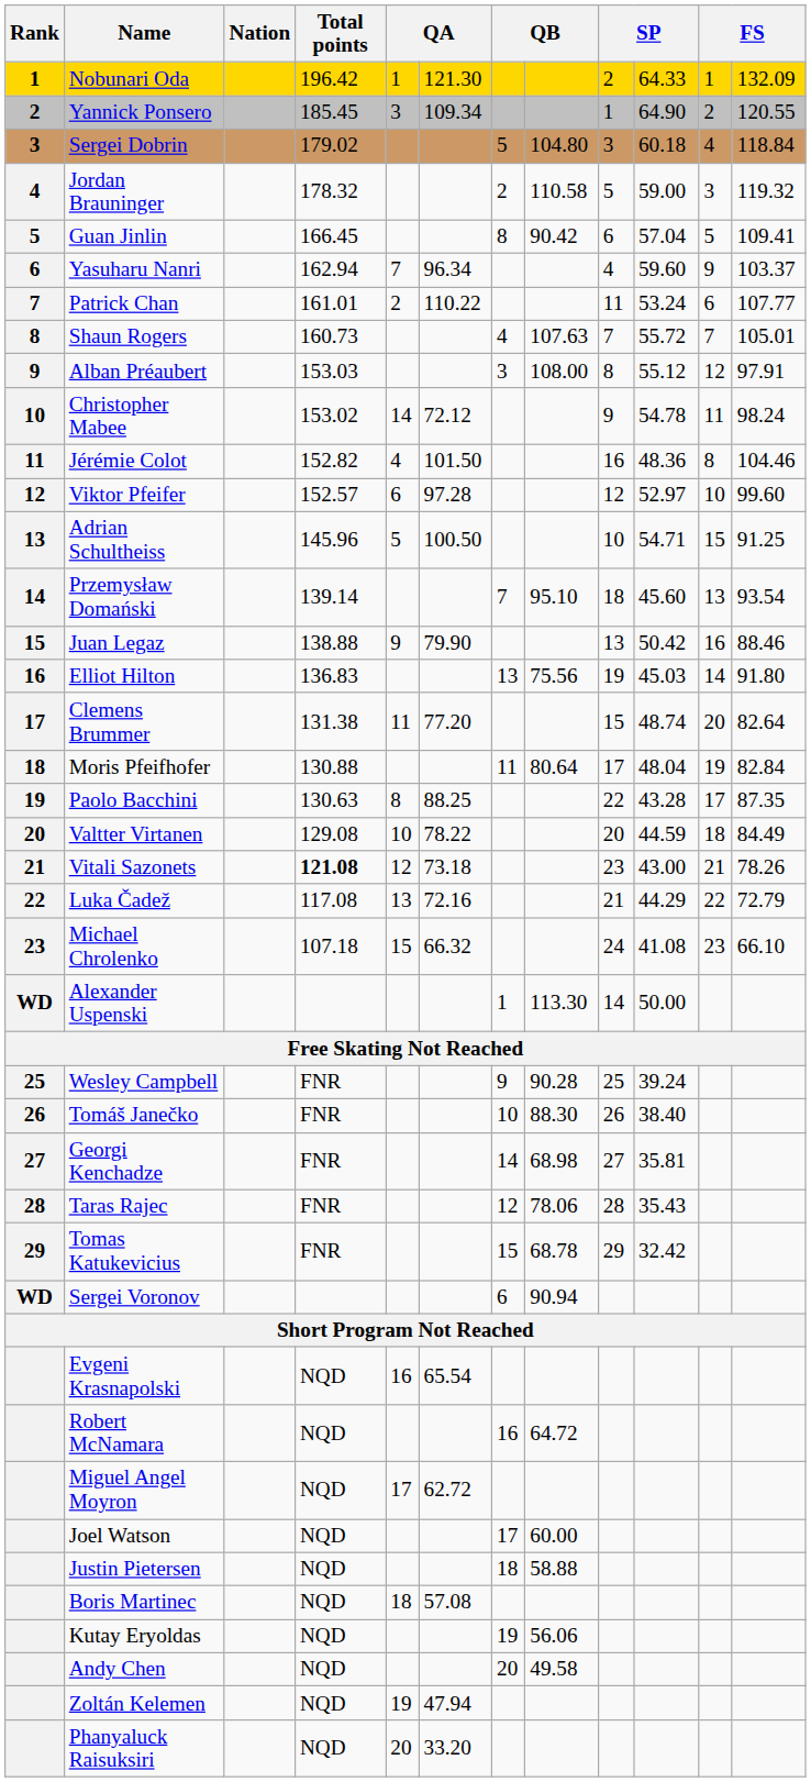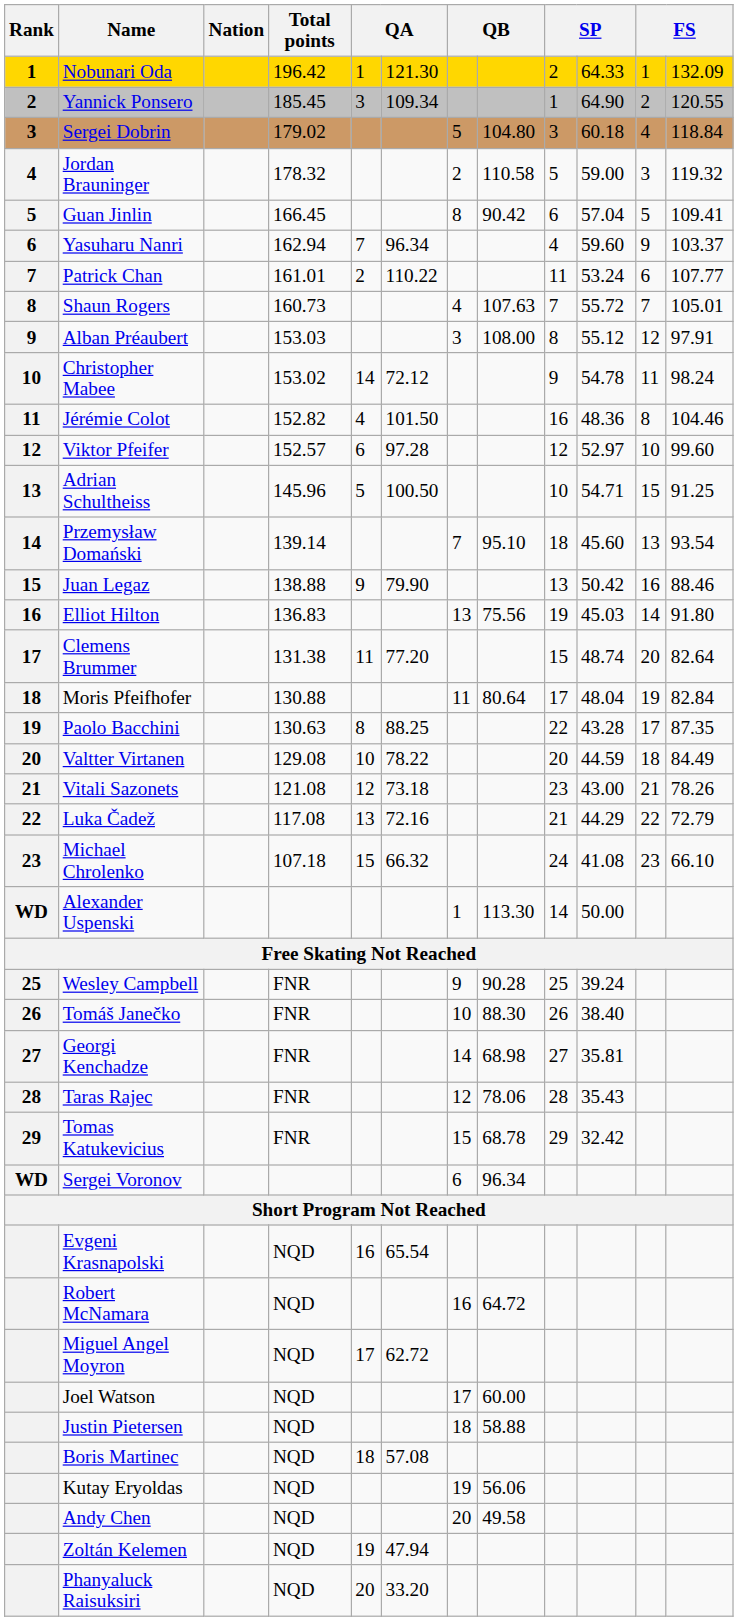 <table class="wikitable">
 <tr>
 <th>Rank</th>
 <th>Name</th>
 <th>Nation</th>
 <th>Total points</th>
 <th colspan="2" width="80px">QA</th>
 <th colspan="2" width="80px">QB</th>
 <th colspan="2" width="80px"><a href='#'>SP</a></th>
 <th colspan="2" width="80px"><a href='#'>FS</a></th>
 </tr>
 <tr bgcolor=gold>
 <td align=center><strong>1</strong></td>
 <td><a href='#'>Nobunari Oda</a></td>
 <td></td>
 <td>196.42</td>
 <td>1</td>
 <td>121.30</td>
 <td></td>
 <td></td>
 <td>2</td>
 <td>64.33</td>
 <td>1</td>
 <td>132.09</td>
 </tr>
 <tr bgcolor=silver>
 <td align=center><strong>2</strong></td>
 <td><a href='#'>Yannick Ponsero</a></td>
 <td></td>
 <td>185.45</td>
 <td>3</td>
 <td>109.34</td>
 <td></td>
 <td></td>
 <td>1</td>
 <td>64.90</td>
 <td>2</td>
 <td>120.55</td>
 </tr>
 <tr bgcolor=cc9966>
 <td align=center><strong>3</strong></td>
 <td><a href='#'>Sergei Dobrin</a></td>
 <td></td>
 <td>179.02</td>
 <td></td>
 <td></td>
 <td>5</td>
 <td>104.80</td>
 <td>3</td>
 <td>60.18</td>
 <td>4</td>
 <td>118.84</td>
 </tr>
 <tr>
 <th>4</th>
 <td><a href='#'>Jordan Brauninger</a></td>
 <td></td>
 <td>178.32</td>
 <td></td>
 <td></td>
 <td>2</td>
 <td>110.58</td>
 <td>5</td>
 <td>59.00</td>
 <td>3</td>
 <td>119.32</td>
 </tr>
 <tr>
 <th>5</th>
 <td><a href='#'>Guan Jinlin</a></td>
 <td></td>
 <td>166.45</td>
 <td></td>
 <td></td>
 <td>8</td>
 <td>90.42</td>
 <td>6</td>
 <td>57.04</td>
 <td>5</td>
 <td>109.41</td>
 </tr>
 <tr>
 <th>6</th>
 <td><a href='#'>Yasuharu Nanri</a></td>
 <td></td>
 <td>162.94</td>
 <td>7</td>
 <td>96.34</td>
 <td></td>
 <td></td>
 <td>4</td>
 <td>59.60</td>
 <td>9</td>
 <td>103.37</td>
 </tr>
 <tr>
 <th>7</th>
 <td><a href='#'>Patrick Chan</a></td>
 <td></td>
 <td>161.01</td>
 <td>2</td>
 <td>110.22</td>
 <td></td>
 <td></td>
 <td>11</td>
 <td>53.24</td>
 <td>6</td>
 <td>107.77</td>
 </tr>
 <tr>
 <th>8</th>
 <td><a href='#'>Shaun Rogers</a></td>
 <td></td>
 <td>160.73</td>
 <td></td>
 <td></td>
 <td>4</td>
 <td>107.63</td>
 <td>7</td>
 <td>55.72</td>
 <td>7</td>
 <td>105.01</td>
 </tr>
 <tr>
 <th>9</th>
 <td><a href='#'>Alban Préaubert</a></td>
 <td></td>
 <td>153.03</td>
 <td></td>
 <td></td>
 <td>3</td>
 <td>108.00</td>
 <td>8</td>
 <td>55.12</td>
 <td>12</td>
 <td>97.91</td>
 </tr>
 <tr>
 <th>10</th>
 <td><a href='#'>Christopher Mabee</a></td>
 <td></td>
 <td>153.02</td>
 <td>14</td>
 <td>72.12</td>
 <td></td>
 <td></td>
 <td>9</td>
 <td>54.78</td>
 <td>11</td>
 <td>98.24</td>
 </tr>
 <tr>
 <th>11</th>
 <td><a href='#'>Jérémie Colot</a></td>
 <td></td>
 <td>152.82</td>
 <td>4</td>
 <td>101.50</td>
 <td></td>
 <td></td>
 <td>16</td>
 <td>48.36</td>
 <td>8</td>
 <td>104.46</td>
 </tr>
 <tr>
 <th>12</th>
 <td><a href='#'>Viktor Pfeifer</a></td>
 <td></td>
 <td>152.57</td>
 <td>6</td>
 <td>97.28</td>
 <td></td>
 <td></td>
 <td>12</td>
 <td>52.97</td>
 <td>10</td>
 <td>99.60</td>
 </tr>
 <tr>
 <th>13</th>
 <td><a href='#'>Adrian Schultheiss</a></td>
 <td></td>
 <td>145.96</td>
 <td>5</td>
 <td>100.50</td>
 <td></td>
 <td></td>
 <td>10</td>
 <td>54.71</td>
 <td>15</td>
 <td>91.25</td>
 </tr>
 <tr>
 <th>14</th>
 <td><a href='#'>Przemysław Domański</a></td>
 <td></td>
 <td>139.14</td>
 <td></td>
 <td></td>
 <td>7</td>
 <td>95.10</td>
 <td>18</td>
 <td>45.60</td>
 <td>13</td>
 <td>93.54</td>
 </tr>
 <tr>
 <th>15</th>
 <td><a href='#'>Juan Legaz</a></td>
 <td></td>
 <td>138.88</td>
 <td>9</td>
 <td>79.90</td>
 <td></td>
 <td></td>
 <td>13</td>
 <td>50.42</td>
 <td>16</td>
 <td>88.46</td>
 </tr>
 <tr>
 <th>16</th>
 <td><a href='#'>Elliot Hilton</a></td>
 <td></td>
 <td>136.83</td>
 <td></td>
 <td></td>
 <td>13</td>
 <td>75.56</td>
 <td>19</td>
 <td>45.03</td>
 <td>14</td>
 <td>91.80</td>
 </tr>
 <tr>
 <th>17</th>
 <td><a href='#'>Clemens Brummer</a></td>
 <td></td>
 <td>131.38</td>
 <td>11</td>
 <td>77.20</td>
 <td></td>
 <td></td>
 <td>15</td>
 <td>48.74</td>
 <td>20</td>
 <td>82.64</td>
 </tr>
 <tr>
 <th>18</th>
 <td>Moris Pfeifhofer</td>
 <td></td>
 <td>130.88</td>
 <td></td>
 <td></td>
 <td>11</td>
 <td>80.64</td>
 <td>17</td>
 <td>48.04</td>
 <td>19</td>
 <td>82.84</td>
 </tr>
 <tr>
 <th>19</th>
 <td><a href='#'>Paolo Bacchini</a></td>
 <td></td>
 <td>130.63</td>
 <td>8</td>
 <td>88.25</td>
 <td></td>
 <td></td>
 <td>22</td>
 <td>43.28</td>
 <td>17</td>
 <td>87.35</td>
 </tr>
 <tr>
 <th>20</th>
 <td><a href='#'>Valtter Virtanen</a></td>
 <td></td>
 <td>129.08</td>
 <td>10</td>
 <td>78.22</td>
 <td></td>
 <td></td>
 <td>20</td>
 <td>44.59</td>
 <td>18</td>
 <td>84.49</td>
 </tr>
 <tr>
 <th>21</th>
 <td><a href='#'>Vitali Sazonets</a></td>
 <td></td>
-<td><strong>121.08</strong></td>
+<td>121.08</td>
 <td>12</td>
 <td>73.18</td>
 <td></td>
 <td></td>
 <td>23</td>
 <td>43.00</td>
 <td>21</td>
 <td>78.26</td>
 </tr>
 <tr>
 <th>22</th>
 <td><a href='#'>Luka Čadež</a></td>
 <td></td>
 <td>117.08</td>
 <td>13</td>
 <td>72.16</td>
 <td></td>
 <td></td>
 <td>21</td>
 <td>44.29</td>
 <td>22</td>
 <td>72.79</td>
 </tr>
 <tr>
 <th>23</th>
 <td><a href='#'>Michael Chrolenko</a></td>
 <td></td>
 <td>107.18</td>
 <td>15</td>
 <td>66.32</td>
 <td></td>
 <td></td>
 <td>24</td>
 <td>41.08</td>
 <td>23</td>
 <td>66.10</td>
 </tr>
 <tr>
 <th>WD</th>
 <td><a href='#'>Alexander Uspenski</a></td>
 <td></td>
 <td></td>
 <td></td>
 <td></td>
 <td>1</td>
 <td>113.30</td>
 <td>14</td>
 <td>50.00</td>
 <td></td>
 <td></td>
 </tr>
 <tr>
 <th colspan=12>Free Skating Not Reached</th>
 </tr>
 <tr>
 <th>25</th>
 <td><a href='#'>Wesley Campbell</a></td>
 <td></td>
 <td>FNR</td>
 <td></td>
 <td></td>
 <td>9</td>
 <td>90.28</td>
 <td>25</td>
 <td>39.24</td>
 <td></td>
 <td></td>
 </tr>
 <tr>
 <th>26</th>
 <td><a href='#'>Tomáš Janečko</a></td>
 <td></td>
 <td>FNR</td>
 <td></td>
 <td></td>
 <td>10</td>
 <td>88.30</td>
 <td>26</td>
 <td>38.40</td>
 <td></td>
 <td></td>
 </tr>
 <tr>
 <th>27</th>
 <td><a href='#'>Georgi Kenchadze</a></td>
 <td></td>
 <td>FNR</td>
 <td></td>
 <td></td>
 <td>14</td>
 <td>68.98</td>
 <td>27</td>
 <td>35.81</td>
 <td></td>
 <td></td>
 </tr>
 <tr>
 <th>28</th>
 <td><a href='#'>Taras Rajec</a></td>
 <td></td>
 <td>FNR</td>
 <td></td>
 <td></td>
 <td>12</td>
 <td>78.06</td>
 <td>28</td>
 <td>35.43</td>
 <td></td>
 <td></td>
 </tr>
 <tr>
 <th>29</th>
 <td><a href='#'>Tomas Katukevicius</a></td>
 <td></td>
 <td>FNR</td>
 <td></td>
 <td></td>
 <td>15</td>
 <td>68.78</td>
 <td>29</td>
 <td>32.42</td>
 <td></td>
 <td></td>
 </tr>
 <tr>
 <th>WD</th>
 <td><a href='#'>Sergei Voronov</a></td>
 <td></td>
 <td></td>
 <td></td>
 <td></td>
 <td>6</td>
-<td>90.94</td>
+<td>96.34</td>
 <td></td>
 <td></td>
 <td></td>
 <td></td>
 </tr>
 <tr>
 <th colspan=12>Short Program Not Reached</th>
 </tr>
 <tr>
 <th></th>
 <td><a href='#'>Evgeni Krasnapolski</a></td>
 <td></td>
 <td>NQD</td>
 <td>16</td>
 <td>65.54</td>
 <td></td>
 <td></td>
 <td></td>
 <td></td>
 <td></td>
 <td></td>
 </tr>
 <tr>
 <th></th>
 <td><a href='#'>Robert McNamara</a></td>
 <td></td>
 <td>NQD</td>
 <td></td>
 <td></td>
 <td>16</td>
 <td>64.72</td>
 <td></td>
 <td></td>
 <td></td>
 <td></td>
 </tr>
 <tr>
 <th></th>
 <td><a href='#'>Miguel Angel Moyron</a></td>
 <td></td>
 <td>NQD</td>
 <td>17</td>
 <td>62.72</td>
 <td></td>
 <td></td>
 <td></td>
 <td></td>
 <td></td>
 <td></td>
 </tr>
 <tr>
 <th></th>
 <td>Joel Watson</td>
 <td></td>
 <td>NQD</td>
 <td></td>
 <td></td>
 <td>17</td>
 <td>60.00</td>
 <td></td>
 <td></td>
 <td></td>
 <td></td>
 </tr>
 <tr>
 <th></th>
 <td><a href='#'>Justin Pietersen</a></td>
 <td></td>
 <td>NQD</td>
 <td></td>
 <td></td>
 <td>18</td>
 <td>58.88</td>
 <td></td>
 <td></td>
 <td></td>
 <td></td>
 </tr>
 <tr>
 <th></th>
 <td><a href='#'>Boris Martinec</a></td>
 <td></td>
 <td>NQD</td>
 <td>18</td>
 <td>57.08</td>
 <td></td>
 <td></td>
 <td></td>
 <td></td>
 <td></td>
 <td></td>
 </tr>
 <tr>
 <th></th>
 <td>Kutay Eryoldas</td>
 <td></td>
 <td>NQD</td>
 <td></td>
 <td></td>
 <td>19</td>
 <td>56.06</td>
 <td></td>
 <td></td>
 <td></td>
 <td></td>
 </tr>
 <tr>
 <th></th>
 <td><a href='#'>Andy Chen</a></td>
 <td></td>
 <td>NQD</td>
 <td></td>
 <td></td>
 <td>20</td>
 <td>49.58</td>
 <td></td>
 <td></td>
 <td></td>
 <td></td>
 </tr>
 <tr>
 <th></th>
 <td><a href='#'>Zoltán Kelemen</a></td>
 <td></td>
 <td>NQD</td>
 <td>19</td>
 <td>47.94</td>
 <td></td>
 <td></td>
 <td></td>
 <td></td>
 <td></td>
 <td></td>
 </tr>
 <tr>
 <th></th>
 <td><a href='#'>Phanyaluck Raisuksiri</a></td>
 <td></td>
 <td>NQD</td>
 <td>20</td>
 <td>33.20</td>
 <td></td>
 <td></td>
 <td></td>
 <td></td>
 <td></td>
 <td></td>
 </tr>
 </table>
